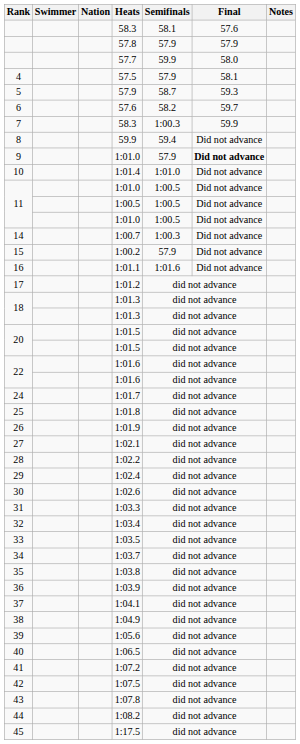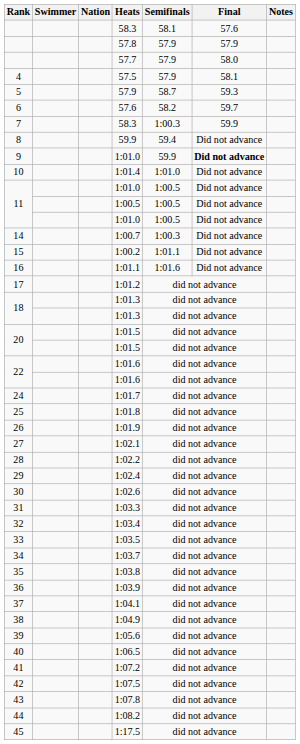 <table class="wikitable sortable" style="text-align:center">
 <tr>
 <th>Rank</th>
 <th>Swimmer</th>
 <th>Nation</th>
 <th>Heats</th>
 <th>Semifinals</th>
 <th>Final</th>
 <th>Notes</th>
 </tr>
 <tr>
 <td></td>
 <td align=left></td>
 <td align=left></td>
 <td data-sort-value=0:58.3>58.3</td>
 <td>58.1</td>
 <td>57.6</td>
 <td></td>
 </tr>
 <tr>
 <td></td>
 <td align=left></td>
 <td align=left></td>
 <td data-sort-value=0:57.8>57.8</td>
 <td>57.9</td>
 <td>57.9</td>
 <td></td>
 </tr>
 <tr>
 <td></td>
 <td align=left></td>
 <td align=left></td>
 <td data-sort-value=0:57.7>57.7</td>
-<td>59.9</td>
+<td>57.9</td>
 <td>58.0</td>
 <td></td>
 </tr>
 <tr>
 <td>4</td>
 <td align=left></td>
 <td align=left></td>
 <td data-sort-value=0:57.5>57.5</td>
 <td>57.9</td>
 <td>58.1</td>
 <td></td>
 </tr>
 <tr>
 <td>5</td>
 <td align=left></td>
 <td align=left></td>
 <td data-sort-value=0:57.9>57.9</td>
 <td>58.7</td>
 <td>59.3</td>
 <td></td>
 </tr>
 <tr>
 <td>6</td>
 <td align=left></td>
 <td align=left></td>
 <td data-sort-value=0:57.6>57.6</td>
 <td>58.2</td>
 <td>59.7</td>
 <td></td>
 </tr>
 <tr>
 <td>7</td>
 <td align=left></td>
 <td align=left></td>
 <td data-sort-value=0:58.3>58.3</td>
 <td data-sort-value=60.3>1:00.3</td>
 <td>59.9</td>
 <td></td>
 </tr>
 <tr>
 <td>8</td>
 <td align=left></td>
 <td align=left></td>
 <td data-sort-value=0:59.9>59.9</td>
 <td>59.4</td>
 <td data-sort-value=99.9>Did not advance</td>
 <td></td>
 </tr>
 <tr>
 <td>9</td>
 <td align=left></td>
 <td align=left></td>
 <td>1:01.0</td>
-<td>57.9</td>
+<td>59.9</td>
 <td data-sort-value=99.9><strong>Did not advance</strong></td>
 <td></td>
 </tr>
 <tr>
 <td>10</td>
 <td align=left></td>
 <td align=left></td>
 <td>1:01.4</td>
 <td>1:01.0</td>
 <td data-sort-value=99.9>Did not advance</td>
 <td></td>
 </tr>
 <tr>
 <td rowspan=3>11</td>
 <td align=left></td>
 <td align=left></td>
 <td>1:01.0</td>
 <td data-sort-value=60.5>1:00.5</td>
 <td data-sort-value=99.9>Did not advance</td>
 <td></td>
 </tr>
 <tr>
 <td align=left></td>
 <td align=left></td>
 <td>1:00.5</td>
 <td data-sort-value=60.5>1:00.5</td>
 <td data-sort-value=99.9>Did not advance</td>
 <td></td>
 </tr>
 <tr>
 <td align=left></td>
 <td align=left></td>
 <td>1:01.0</td>
 <td>1:00.5</td>
 <td data-sort-value=99.9>Did not advance</td>
 <td></td>
 </tr>
 <tr>
 <td>14</td>
 <td align=left></td>
 <td align=left></td>
 <td>1:00.7</td>
 <td data-sort-value=60.3>1:00.3</td>
 <td data-sort-value=99.9>Did not advance</td>
 <td></td>
 </tr>
 <tr>
 <td>15</td>
 <td align=left></td>
 <td align=left></td>
 <td>1:00.2</td>
-<td>57.9</td>
+<td data-sort-value=61.1>1:01.1</td>
 <td data-sort-value=99.9>Did not advance</td>
 <td></td>
 </tr>
 <tr>
 <td>16</td>
 <td align=left></td>
 <td align=left></td>
 <td>1:01.1</td>
 <td data-sort-value=61.6>1:01.6</td>
 <td data-sort-value=99.9>Did not advance</td>
 <td></td>
 </tr>
 <tr>
 <td>17</td>
 <td align=left></td>
 <td align=left></td>
 <td>1:01.2</td>
 <td data-sort-value=99.9 colspan=2>did not advance</td>
 <td></td>
 </tr>
 <tr>
 <td rowspan=2>18</td>
 <td align=left></td>
 <td align=left></td>
 <td>1:01.3</td>
 <td data-sort-value=99.9 colspan=2>did not advance</td>
 <td></td>
 </tr>
 <tr>
 <td align=left></td>
 <td align=left></td>
 <td>1:01.3</td>
 <td data-sort-value=99.9 colspan=2>did not advance</td>
 <td></td>
 </tr>
 <tr>
 <td rowspan=2>20</td>
 <td align=left></td>
 <td align=left></td>
 <td>1:01.5</td>
 <td data-sort-value=99.9 colspan=2>did not advance</td>
 <td></td>
 </tr>
 <tr>
 <td align=left></td>
 <td align=left></td>
 <td>1:01.5</td>
 <td data-sort-value=99.9 colspan=2>did not advance</td>
 <td></td>
 </tr>
 <tr>
 <td rowspan=2>22</td>
 <td align=left></td>
 <td align=left></td>
 <td>1:01.6</td>
 <td data-sort-value=99.9 colspan=2>did not advance</td>
 <td></td>
 </tr>
 <tr>
 <td align=left></td>
 <td align=left></td>
 <td>1:01.6</td>
 <td data-sort-value=99.9 colspan=2>did not advance</td>
 <td></td>
 </tr>
 <tr>
 <td>24</td>
 <td align=left></td>
 <td align=left></td>
 <td>1:01.7</td>
 <td data-sort-value=99.9 colspan=2>did not advance</td>
 <td></td>
 </tr>
 <tr>
 <td>25</td>
 <td align=left></td>
 <td align=left></td>
 <td>1:01.8</td>
 <td data-sort-value=99.9 colspan=2>did not advance</td>
 <td></td>
 </tr>
 <tr>
 <td>26</td>
 <td align=left></td>
 <td align=left></td>
 <td>1:01.9</td>
 <td data-sort-value=99.9 colspan=2>did not advance</td>
 <td></td>
 </tr>
 <tr>
 <td>27</td>
 <td align=left></td>
 <td align=left></td>
 <td>1:02.1</td>
 <td data-sort-value=99.9 colspan=2>did not advance</td>
 <td></td>
 </tr>
 <tr>
 <td>28</td>
 <td align=left></td>
 <td align=left></td>
 <td>1:02.2</td>
 <td data-sort-value=99.9 colspan=2>did not advance</td>
 <td></td>
 </tr>
 <tr>
 <td>29</td>
 <td align=left></td>
 <td align=left></td>
 <td>1:02.4</td>
 <td data-sort-value=99.9 colspan=2>did not advance</td>
 <td></td>
 </tr>
 <tr>
 <td>30</td>
 <td align=left></td>
 <td align=left></td>
 <td>1:02.6</td>
 <td data-sort-value=99.9 colspan=2>did not advance</td>
 <td></td>
 </tr>
 <tr>
 <td>31</td>
 <td align=left></td>
 <td align=left></td>
 <td>1:03.3</td>
 <td data-sort-value=99.9 colspan=2>did not advance</td>
 <td></td>
 </tr>
 <tr>
 <td>32</td>
 <td align=left></td>
 <td align=left></td>
 <td>1:03.4</td>
 <td data-sort-value=99.9 colspan=2>did not advance</td>
 <td></td>
 </tr>
 <tr>
 <td>33</td>
 <td align=left></td>
 <td align=left></td>
 <td>1:03.5</td>
 <td data-sort-value=99.9 colspan=2>did not advance</td>
 <td></td>
 </tr>
 <tr>
 <td>34</td>
 <td align=left></td>
 <td align=left></td>
 <td>1:03.7</td>
 <td data-sort-value=99.9 colspan=2>did not advance</td>
 <td></td>
 </tr>
 <tr>
 <td>35</td>
 <td align=left></td>
 <td align=left></td>
 <td>1:03.8</td>
 <td data-sort-value=99.9 colspan=2>did not advance</td>
 <td></td>
 </tr>
 <tr>
 <td>36</td>
 <td align=left></td>
 <td align=left></td>
 <td>1:03.9</td>
 <td data-sort-value=99.9 colspan=2>did not advance</td>
 <td></td>
 </tr>
 <tr>
 <td>37</td>
 <td align=left></td>
 <td align=left></td>
 <td>1:04.1</td>
 <td data-sort-value=99.9 colspan=2>did not advance</td>
 <td></td>
 </tr>
 <tr>
 <td>38</td>
 <td align=left></td>
 <td align=left></td>
 <td>1:04.9</td>
 <td data-sort-value=99.9 colspan=2>did not advance</td>
 <td></td>
 </tr>
 <tr>
 <td>39</td>
 <td align=left></td>
 <td align=left></td>
 <td>1:05.6</td>
 <td data-sort-value=99.9 colspan=2>did not advance</td>
 <td></td>
 </tr>
 <tr>
 <td>40</td>
 <td align=left></td>
 <td align=left></td>
 <td>1:06.5</td>
 <td data-sort-value=99.9 colspan=2>did not advance</td>
 <td></td>
 </tr>
 <tr>
 <td>41</td>
 <td align=left></td>
 <td align=left></td>
 <td>1:07.2</td>
 <td data-sort-value=99.9 colspan=2>did not advance</td>
 <td></td>
 </tr>
 <tr>
 <td>42</td>
 <td align=left></td>
 <td align=left></td>
 <td>1:07.5</td>
 <td data-sort-value=99.9 colspan=2>did not advance</td>
 <td></td>
 </tr>
 <tr>
 <td>43</td>
 <td align=left></td>
 <td align=left></td>
 <td>1:07.8</td>
 <td data-sort-value=99.9 colspan=2>did not advance</td>
 <td></td>
 </tr>
 <tr>
 <td>44</td>
 <td align=left></td>
 <td align=left></td>
 <td>1:08.2</td>
 <td data-sort-value=99.9 colspan=2>did not advance</td>
 <td></td>
 </tr>
 <tr>
 <td>45</td>
 <td align=left></td>
 <td align=left></td>
 <td>1:17.5</td>
 <td data-sort-value=99.9 colspan=2>did not advance</td>
 <td></td>
 </tr>
 </table>
